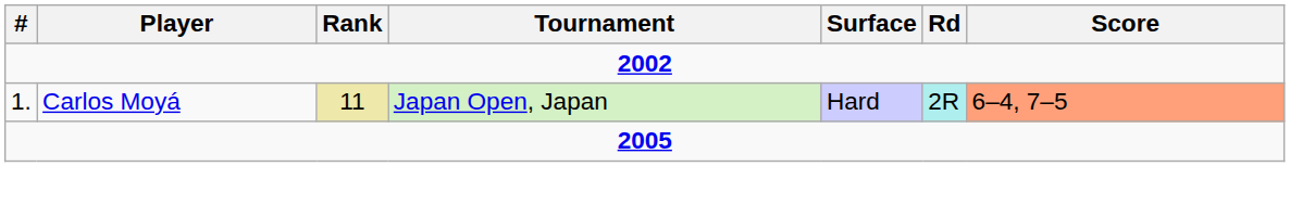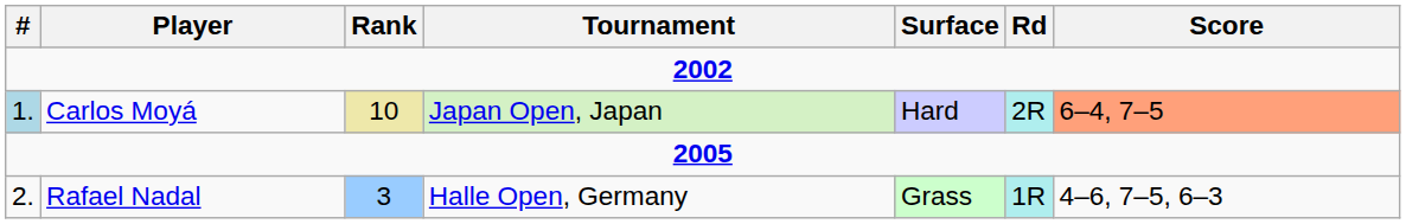 <table class="wikitable sortable">
 <tr>
 <th>#</th>
 <th style="width:175px">Player</th>
 <th>Rank</th>
 <th style="width:275px">Tournament</th>
 <th style="width:50px">Surface</th>
 <th>Rd</th>
 <th style="width:200px" class="unsortable">Score</th>
 </tr>
 <tr>
 <td colspan=7 style=text-align:center><strong><a href='#'>2002</a></strong></td>
 </tr>
 <tr>
-<td>1.</td>
+<td style="background: lightblue;">1.</td>
 <td> <a href='#'>Carlos Moyá</a></td>
-<td align=center bgcolor=EEE8AA>11</td>
+<td align=center bgcolor=EEE8AA>10</td>
 <td bgcolor=d4f1c5><a href='#'>Japan Open</a>, Japan</td>
 <td bgcolor=CCCCFF>Hard</td>
 <td bgcolor=afeeee>2R</td>
 <td style="background: lightsalmon;">6–4, 7–5</td>
 </tr>
 <tr>
 <td colspan=7 style=text-align:center><strong><a href='#'>2005</a></strong></td>
 </tr>
+<tr>
+<td>2.</td>
+<td> <a href='#'>Rafael Nadal</a></td>
+<td align=center bgcolor=#99ccff>3</td>
+<td><a href='#'>Halle Open</a>, Germany</td>
+<td bgcolor=CCFFCC>Grass</td>
+<td bgcolor=afeeee>1R</td>
+<td>4–6, 7–5, 6–3</td>
+</tr>
 </table>
